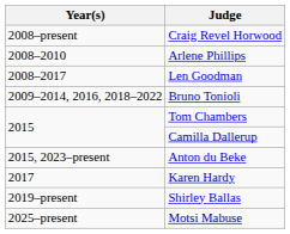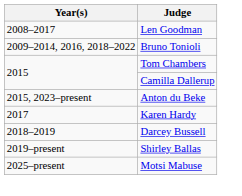 <table class="wikitable">
 <tr>
 <th>Year(s)</th>
 <th>Judge</th>
-</tr>
-<tr>
-<td>2008–present</td>
-<td><a href='#'>Craig Revel Horwood</a></td>
-</tr>
-<tr>
-<td>2008–2010</td>
-<td><a href='#'>Arlene Phillips</a></td>
 </tr>
 <tr>
 <td>2008–2017</td>
 <td><a href='#'>Len Goodman</a></td>
 </tr>
 <tr>
 <td>2009–2014, 2016, 2018–2022</td>
 <td><a href='#'>Bruno Tonioli</a></td>
 </tr>
 <tr>
 <td rowspan="2">2015</td>
 <td><a href='#'>Tom Chambers</a></td>
 </tr>
 <tr>
 <td><a href='#'>Camilla Dallerup</a></td>
 </tr>
 <tr>
 <td>2015, 2023–present</td>
 <td><a href='#'>Anton du Beke</a></td>
 </tr>
 <tr>
 <td>2017</td>
 <td><a href='#'>Karen Hardy</a></td>
 </tr>
 <tr>
+<td>2018–2019</td>
+<td><a href='#'>Darcey Bussell</a></td>
+</tr>
+<tr>
 <td>2019–present</td>
 <td><a href='#'>Shirley Ballas</a></td>
 </tr>
 <tr>
 <td>2025–present</td>
 <td><a href='#'>Motsi Mabuse</a></td>
 </tr>
 </table>
